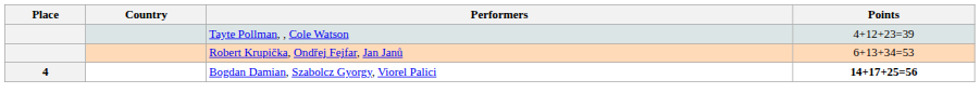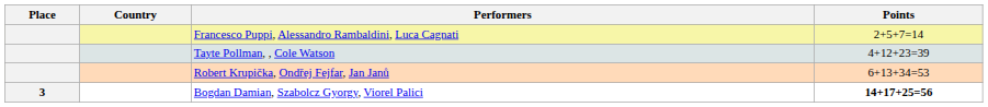 <table class="wikitable" width=60% style="font-size:90%; text-align:center;">
 <tr align=center bgcolor="#EFEFEF">
 <th>Place</th>
 <th align=left>Country</th>
 <th align=left>Performers</th>
 <th>Points</th>
+</tr>
+<tr align="center" valign="top" bgcolor="#F7F6A8">
+<th></th>
+<td align=left></td>
+<td align=left><a href='#'>Francesco Puppi</a>, <a href='#'>Alessandro Rambaldini</a>, <a href='#'>Luca Cagnati</a></td>
+<td>2+5+7=14</td>
 </tr>
 <tr align="center" valign="top" bgcolor="#DCE5E5">
 <th></th>
 <td align=left></td>
 <td align="left"><a href='#'>Tayte Pollman</a>, , <a href='#'>Cole Watson</a></td>
 <td>4+12+23=39</td>
 </tr>
 <tr align="center" valign="top" bgcolor="#FFDAB9">
 <th></th>
 <td align=left></td>
 <td align=left><a href='#'>Robert Krupička</a>, <a href='#'>Ondřej Fejfar</a>, <a href='#'>Jan Janů</a></td>
 <td>6+13+34=53</td>
 </tr>
 <tr align="center" valign="top" bgcolor="#FFFFFF">
-<th>4</th>
+<th>3</th>
 <td align=left></td>
 <td align=left><a href='#'>Bogdan Damian</a>, <a href='#'>Szabolcz Gyorgy</a>, <a href='#'>Viorel Palici</a></td>
 <td><strong>14+17+25=56</strong></td>
 </tr>
 </table>
